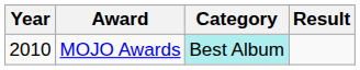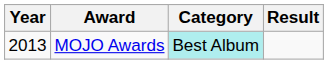 <table class="wikitable">
 <tr>
 <th>Year</th>
 <th>Award</th>
 <th>Category</th>
 <th>Result</th>
 </tr>
 <tr>
-<td>2010</td>
+<td>2013</td>
 <td><a href='#'>MOJO Awards</a></td>
 <td style="background: paleturquoise;">Best Album</td>
 <td></td>
 </tr>
 </table>
